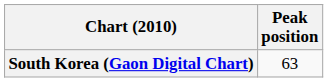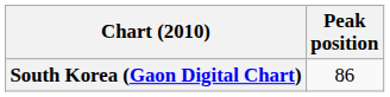 <table class="wikitable sortable plainrowheaders">
 <tr>
 <th>Chart (2010)</th>
 <th>Peak<br>position</th>
 </tr>
 <tr>
 <th scope="row">South Korea (<a href='#'>Gaon Digital Chart</a>)</th>
-<td align="center">63</td>
+<td align="center">86</td>
 </tr>
 </table>
